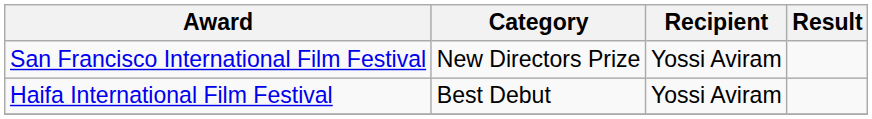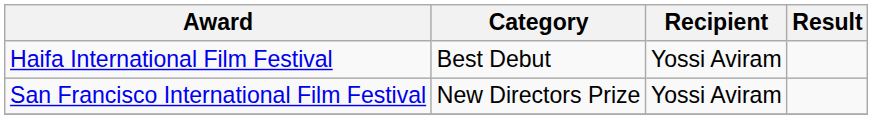 <table class="wikitable">
 <tr>
 <th>Award</th>
 <th>Category</th>
 <th>Recipient</th>
 <th>Result</th>
 </tr>
 <tr>
+<td><a href='#'>Haifa International Film Festival</a></td>
+<td>Best Debut</td>
+<td>Yossi Aviram</td>
+<td></td>
+</tr>
+<tr>
 <td><a href='#'>San Francisco International Film Festival</a></td>
 <td>New Directors Prize</td>
 <td>Yossi Aviram</td>
 <td></td>
 </tr>
 <tr>
-<td><a href='#'>Haifa International Film Festival</a></td>
-<td>Best Debut</td>
-<td>Yossi Aviram</td>
-<td></td>
-</tr>
-<tr>
 </tr>
 </table>
